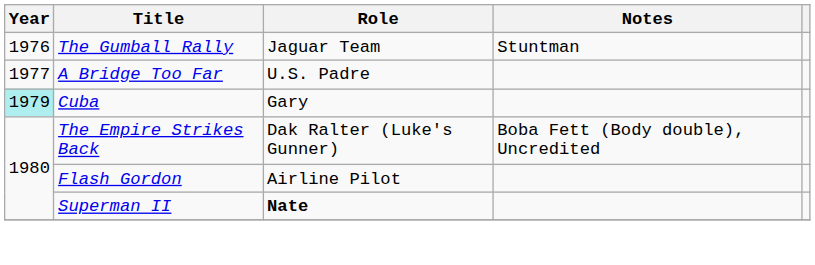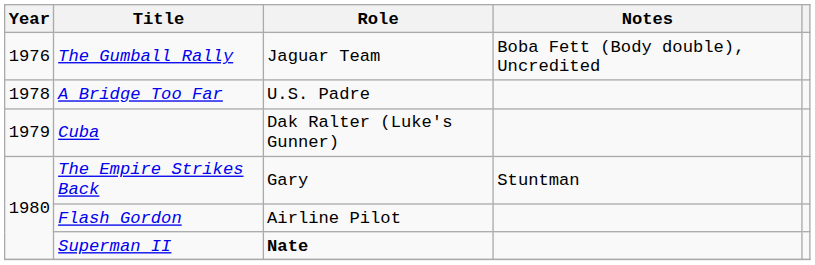 <table class="wikitable">
 <tr>
 <th>Year</th>
 <th>Title</th>
 <th>Role</th>
 <th>Notes</th>
 <th></th>
 </tr>
 <tr>
 <td>1976</td>
 <td><em><a href='#'>The Gumball Rally</a></em></td>
 <td>Jaguar Team</td>
-<td>Stuntman</td>
+<td>Boba Fett (Body double), Uncredited</td>
 <td></td>
 </tr>
 <tr>
-<td>1977</td>
+<td>1978</td>
 <td><em><a href='#'>A Bridge Too Far</a></em></td>
 <td>U.S. Padre</td>
 <td></td>
 <td></td>
 </tr>
 <tr>
-<td style="background: paleturquoise;">1979</td>
+<td>1979</td>
 <td><em><a href='#'>Cuba</a></em></td>
-<td>Gary</td>
+<td>Dak Ralter (Luke's Gunner)</td>
 <td></td>
 <td></td>
 </tr>
 <tr>
 <td rowspan="3">1980</td>
 <td><em><a href='#'>The Empire Strikes Back</a></em></td>
-<td>Dak Ralter (Luke's Gunner)</td>
-<td>Boba Fett (Body double), Uncredited</td>
+<td>Gary</td>
+<td>Stuntman</td>
 <td></td>
 </tr>
 <tr>
 <td><em><a href='#'>Flash Gordon</a></em></td>
 <td>Airline Pilot</td>
 <td></td>
 <td></td>
 </tr>
 <tr>
 <td><em><a href='#'>Superman II</a></em></td>
 <td><strong>Nate</strong></td>
 <td></td>
 <td></td>
 </tr>
 <tr>
 </tr>
 </table>
